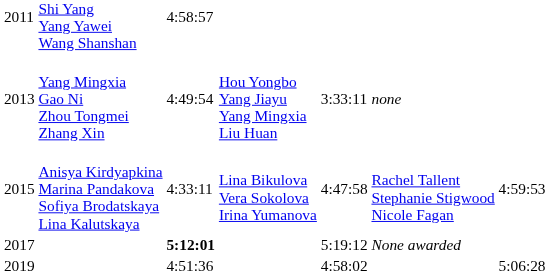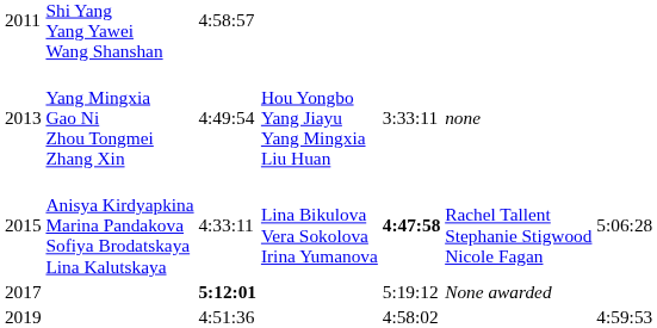 <table>
 <tr>
 <td>2011</td>
 <td><br><a href='#'>Shi Yang</a> <br><a href='#'>Yang Yawei</a><br><a href='#'>Wang Shanshan</a></td>
 <td>4:58:57</td>
 <td></td>
 <td></td>
 <td></td>
 <td></td>
 </tr>
 <tr>
 <td>2013</td>
 <td><br><a href='#'>Yang Mingxia</a><br><a href='#'>Gao Ni</a><br><a href='#'>Zhou Tongmei</a><br><a href='#'>Zhang Xin</a></td>
 <td>4:49:54</td>
 <td><br><a href='#'>Hou Yongbo</a><br><a href='#'>Yang Jiayu</a><br><a href='#'>Yang Mingxia</a><br><a href='#'>Liu Huan</a></td>
 <td>3:33:11</td>
 <td colspan="2"><em>none</em></td>
 </tr>
 <tr>
 <td>2015</td>
 <td><br><a href='#'>Anisya Kirdyapkina</a><br><a href='#'>Marina Pandakova</a><br><a href='#'>Sofiya Brodatskaya</a><br><a href='#'>Lina Kalutskaya</a></td>
 <td>4:33:11</td>
 <td><br><a href='#'>Lina Bikulova</a><br><a href='#'>Vera Sokolova</a><br><a href='#'>Irina Yumanova</a></td>
-<td>4:47:58</td>
+<td><strong>4:47:58</strong></td>
 <td><br><a href='#'>Rachel Tallent</a><br><a href='#'>Stephanie Stigwood</a><br><a href='#'>Nicole Fagan</a></td>
-<td>4:59:53</td>
+<td>5:06:28</td>
 </tr>
 <tr>
 <td>2017</td>
 <td></td>
 <td><strong>5:12:01</strong></td>
 <td></td>
 <td>5:19:12</td>
 <td colspan=2><em>None awarded</em></td>
 </tr>
 <tr>
 <td>2019</td>
 <td></td>
 <td>4:51:36</td>
 <td></td>
 <td>4:58:02</td>
 <td></td>
-<td>5:06:28</td>
+<td>4:59:53</td>
 </tr>
 </table>
